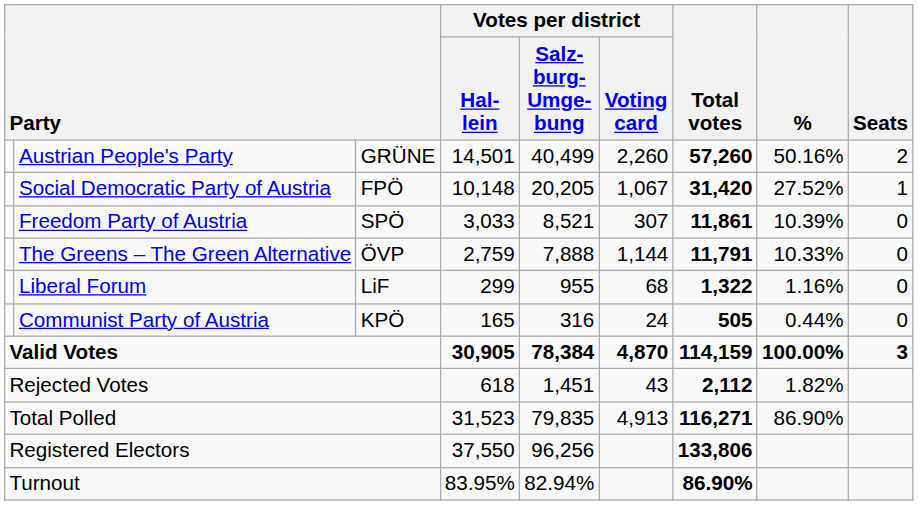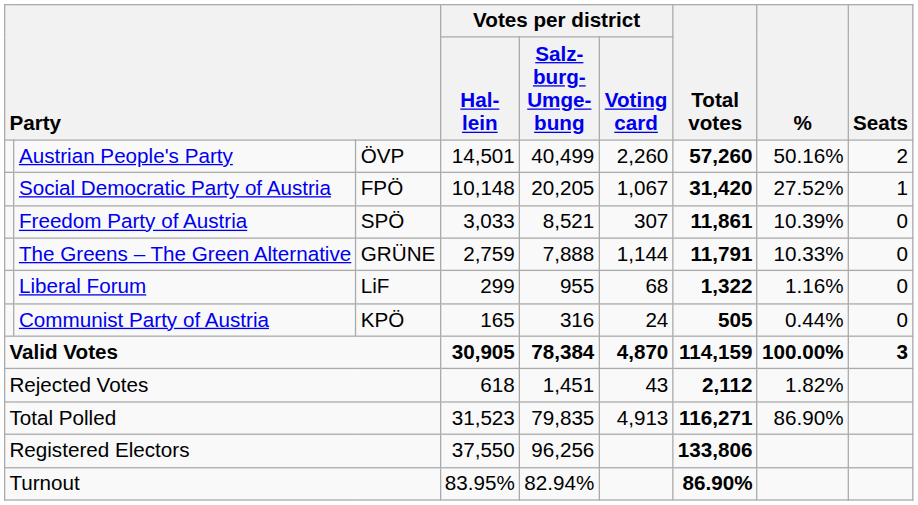 <table class="wikitable" border="1" style="text-align:right;">
 <tr>
 <th style="text-align:left;" valign=bottom rowspan=2 colspan=3>Party</th>
 <th colspan=3>Votes per district</th>
 <th align=center valign=bottom rowspan=2 width="50">Total<br>votes</th>
 <th align=center valign=bottom rowspan=2 width="50">%</th>
 <th align=center valign=bottom rowspan=2>Seats</th>
 </tr>
 <tr>
 <th align=center valign=bottom width="50"><a href='#'>Hal-<br>lein</a></th>
 <th align=center valign=bottom width="50"><a href='#'>Salz-<br>burg-<br>Umge-<br>bung</a></th>
 <th align=center valign=bottom width="50"><a href='#'>Voting<br>card</a></th>
 </tr>
 <tr>
 <td></td>
 <td align=left><a href='#'>Austrian People's Party</a></td>
-<td align=left>GRÜNE</td>
+<td align=left>ÖVP</td>
 <td>14,501</td>
 <td>40,499</td>
 <td>2,260</td>
 <td><strong>57,260</strong></td>
 <td>50.16%</td>
 <td>2</td>
 </tr>
 <tr>
 <td></td>
 <td align=left><a href='#'>Social Democratic Party of Austria</a></td>
 <td align=left>FPÖ</td>
 <td>10,148</td>
 <td>20,205</td>
 <td>1,067</td>
 <td><strong>31,420</strong></td>
 <td>27.52%</td>
 <td>1</td>
 </tr>
 <tr>
 <td></td>
 <td align=left><a href='#'>Freedom Party of Austria</a></td>
 <td align=left>SPÖ</td>
 <td>3,033</td>
 <td>8,521</td>
 <td>307</td>
 <td><strong>11,861</strong></td>
 <td>10.39%</td>
 <td>0</td>
 </tr>
 <tr>
 <td></td>
 <td align=left style="white-space: nowrap;"><a href='#'>The Greens – The Green Alternative</a></td>
-<td align=left>ÖVP</td>
+<td align=left>GRÜNE</td>
 <td>2,759</td>
 <td>7,888</td>
 <td>1,144</td>
 <td><strong>11,791</strong></td>
 <td>10.33%</td>
 <td>0</td>
 </tr>
 <tr>
 <td></td>
 <td align=left><a href='#'>Liberal Forum</a></td>
 <td align=left>LiF</td>
 <td>299</td>
 <td>955</td>
 <td>68</td>
 <td><strong>1,322</strong></td>
 <td>1.16%</td>
 <td>0</td>
 </tr>
 <tr>
 <td></td>
 <td align=left><a href='#'>Communist Party of Austria</a></td>
 <td align=left>KPÖ</td>
 <td>165</td>
 <td>316</td>
 <td>24</td>
 <td><strong>505</strong></td>
 <td>0.44%</td>
 <td>0</td>
 </tr>
 <tr style="font-weight:bold">
 <td align=left colspan=3>Valid Votes</td>
 <td>30,905</td>
 <td>78,384</td>
 <td>4,870</td>
 <td>114,159</td>
 <td>100.00%</td>
 <td>3</td>
 </tr>
 <tr>
 <td align=left colspan=3>Rejected Votes</td>
 <td>618</td>
 <td>1,451</td>
 <td>43</td>
 <td><strong>2,112</strong></td>
 <td>1.82%</td>
 <td></td>
 </tr>
 <tr>
 <td align=left colspan=3>Total Polled</td>
 <td>31,523</td>
 <td>79,835</td>
 <td>4,913</td>
 <td><strong>116,271</strong></td>
 <td>86.90%</td>
 <td></td>
 </tr>
 <tr>
 <td align=left colspan=3>Registered Electors</td>
 <td>37,550</td>
 <td>96,256</td>
 <td></td>
 <td><strong>133,806</strong></td>
 <td></td>
 <td></td>
 </tr>
 <tr>
 <td align=left colspan=3>Turnout</td>
 <td>83.95%</td>
 <td>82.94%</td>
 <td></td>
 <td><strong>86.90%</strong></td>
 <td></td>
 <td></td>
 </tr>
 </table>
